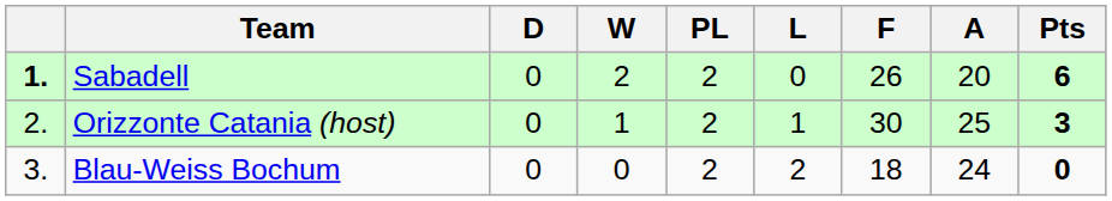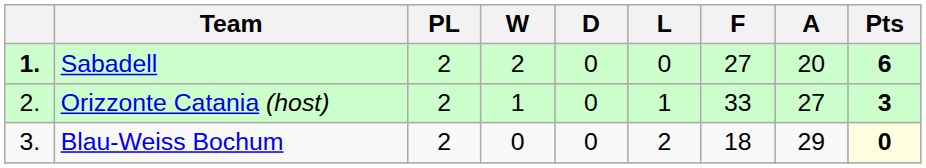 <table class="wikitable" border="1" style="text-align:center">
 <tr>
 <th width=25></th>
 <th width=220>Team</th>
+<th width=40>PL</th>
+<th width=40>W</th>
 <th width=40>D</th>
-<th width=40>W</th>
-<th width=40>PL</th>
 <th width=40>L</th>
 <th width=40>F</th>
 <th width=40>A</th>
 <th width=40>Pts</th>
 </tr>
 <tr style="background:#cfc;">
 <td><strong>1.</strong></td>
 <td align=left> <a href='#'>Sabadell</a></td>
-<td>0</td>
 <td>2</td>
 <td>2</td>
 <td>0</td>
-<td>26</td>
+<td>0</td>
+<td>27</td>
 <td>20</td>
 <td><strong>6</strong></td>
 </tr>
 <tr style="background:#cfc;">
 <td>2.</td>
 <td align=left> <a href='#'>Orizzonte Catania</a> <em>(host)</em></td>
+<td>2</td>
+<td>1</td>
 <td>0</td>
 <td>1</td>
-<td>2</td>
-<td>1</td>
-<td>30</td>
-<td>25</td>
+<td>33</td>
+<td>27</td>
 <td><strong>3</strong></td>
 </tr>
 <tr>
 <td>3.</td>
 <td align=left> <a href='#'>Blau-Weiss Bochum</a></td>
+<td>2</td>
 <td>0</td>
 <td>0</td>
 <td>2</td>
-<td>2</td>
 <td>18</td>
-<td>24</td>
-<td><strong>0</strong></td>
+<td>29</td>
+<td style="background: lightyellow;"><strong>0</strong></td>
 </tr>
 </table>
